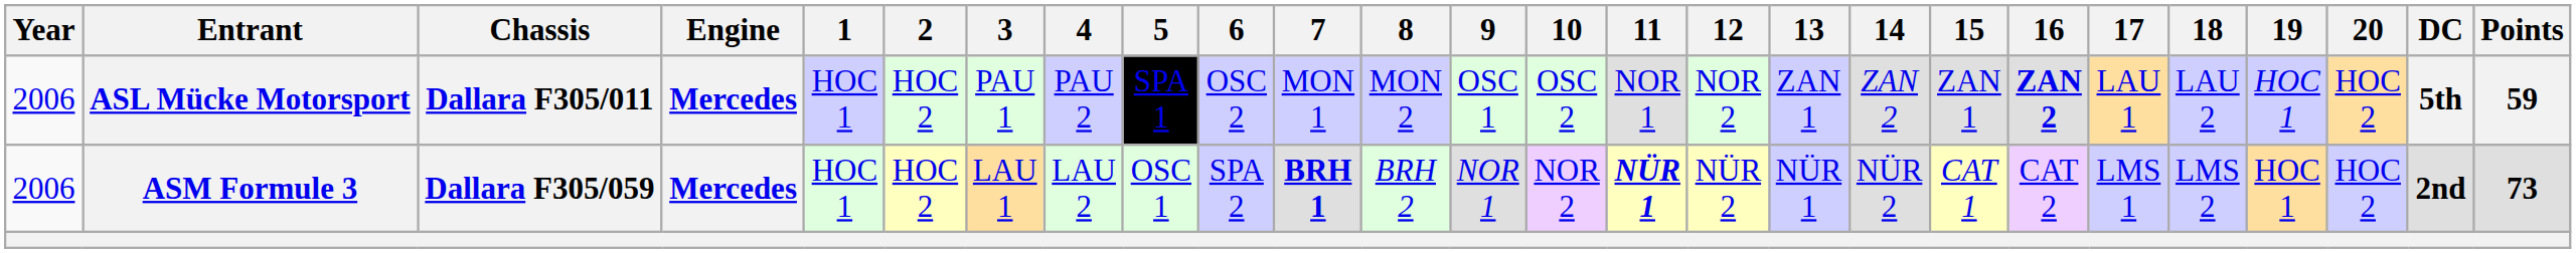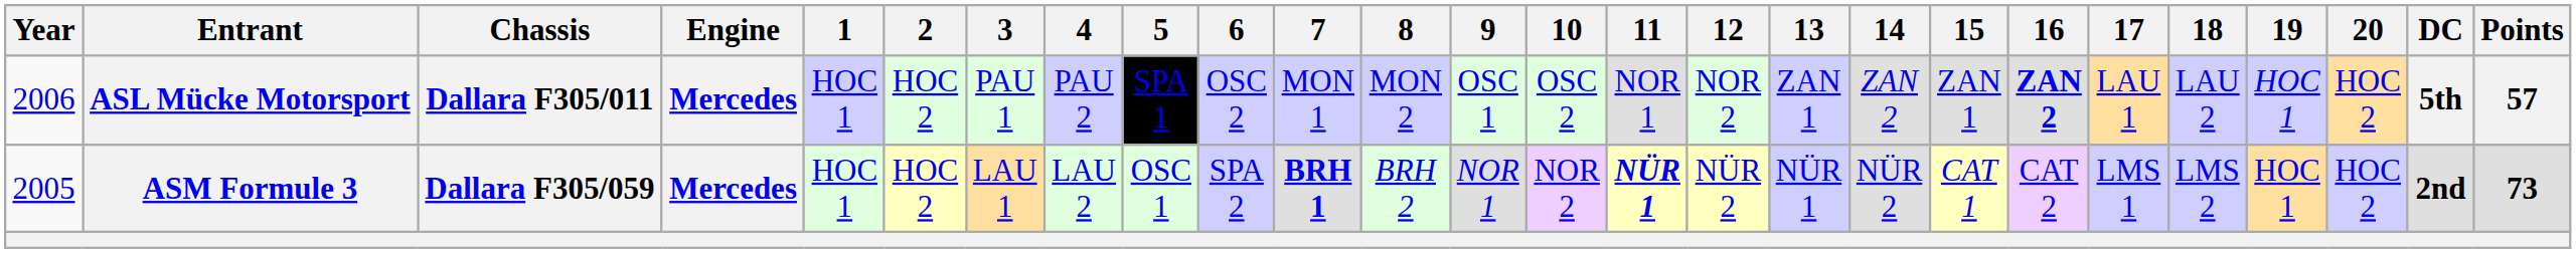 <table class="wikitable" style="text-align:center; font-size:85%">
 <tr>
 <th>Year</th>
 <th>Entrant</th>
 <th>Chassis</th>
 <th>Engine</th>
 <th>1</th>
 <th>2</th>
 <th>3</th>
 <th>4</th>
 <th>5</th>
 <th>6</th>
 <th>7</th>
 <th>8</th>
 <th>9</th>
 <th>10</th>
 <th>11</th>
 <th>12</th>
 <th>13</th>
 <th>14</th>
 <th>15</th>
 <th>16</th>
 <th>17</th>
 <th>18</th>
 <th>19</th>
 <th>20</th>
 <th>DC</th>
 <th>Points</th>
 </tr>
 <tr>
 <td id=2005R><a href='#'>2006</a></td>
 <th nowrap><a href='#'>ASL Mücke Motorsport</a></th>
 <th nowrap><a href='#'>Dallara</a> F305/011</th>
 <th nowrap><a href='#'>Mercedes</a></th>
 <td style="background:#cfcfff;"><a href='#'>HOC<br>1</a><br></td>
 <td style="background:#dfffdf;"><a href='#'>HOC<br>2</a><br></td>
 <td style="background:#dfffdf;"><a href='#'>PAU<br>1</a><br></td>
 <td style="background:#cfcfff;"><a href='#'>PAU<br>2</a><br></td>
 <td style="background:#000; color:white;"><a href='#'><span>SPA<br>1</span></a><br></td>
 <td style="background:#cfcfff;"><a href='#'>OSC<br>2</a><br></td>
 <td style="background:#cfcfff;"><a href='#'>MON<br>1</a><br></td>
 <td style="background:#cfcfff;"><a href='#'>MON<br>2</a><br></td>
 <td style="background:#dfffdf;"><a href='#'>OSC<br>1</a><br></td>
 <td style="background:#dfffdf;"><a href='#'>OSC<br>2</a><br></td>
 <td style="background:#dfdfdf;"><a href='#'>NOR<br>1</a><br></td>
 <td style="background:#dfffdf;"><a href='#'>NOR<br>2</a><br></td>
 <td style="background:#cfcfff;"><a href='#'>ZAN<br>1</a><br></td>
 <td style="background:#dfdfdf;"><em><a href='#'>ZAN<br>2</a></em><br></td>
 <td style="background:#dfdfdf;"><a href='#'>ZAN<br>1</a><br></td>
 <td style="background:#dfdfdf;"><strong><a href='#'>ZAN<br>2</a><br></strong></td>
 <td style="background:#ffdf9f;"><a href='#'>LAU<br>1</a><br></td>
 <td style="background:#cfcfff;"><a href='#'>LAU<br>2</a><br></td>
 <td style="background:#cfcfff;"><em><a href='#'>HOC<br>1</a></em><br></td>
 <td style="background:#ffdf9f;"><a href='#'>HOC<br>2</a><br></td>
 <th>5th</th>
-<th>59</th>
+<th>57</th>
 </tr>
 <tr>
-<td id=2006R><a href='#'>2006</a></td>
+<td id=2006R><a href='#'>2005</a></td>
 <th nowrap><a href='#'>ASM Formule 3</a></th>
 <th nowrap><a href='#'>Dallara</a> F305/059</th>
 <th nowrap><a href='#'>Mercedes</a></th>
 <td style="background:#dfffdf;"><a href='#'>HOC<br>1</a><br></td>
 <td style="background:#ffffbf;"><a href='#'>HOC<br>2</a><br></td>
 <td style="background:#ffdf9f;"><a href='#'>LAU<br>1</a><br></td>
 <td style="background:#dfffdf;"><a href='#'>LAU<br>2</a><br></td>
 <td style="background:#dfffdf;"><a href='#'>OSC<br>1</a><br></td>
 <td style="background:#cfcfff;"><a href='#'>SPA<br>2</a><br></td>
 <td style="background:#dfdfdf;"><strong><a href='#'>BRH<br>1</a><br></strong></td>
 <td style="background:#dfffdf;"><em><a href='#'>BRH<br>2</a></em><br></td>
 <td style="background:#dfdfdf;"><em><a href='#'>NOR<br>1</a></em><br></td>
 <td style="background:#efcfff;"><a href='#'>NOR<br>2</a><br></td>
 <td style="background:#ffffbf;"><strong><em><a href='#'>NÜR<br>1</a></em></strong><br></td>
 <td style="background:#ffffbf;"><a href='#'>NÜR<br>2</a><br></td>
 <td style="background:#cfcfff;"><a href='#'>NÜR<br>1</a><br></td>
 <td style="background:#dfdfdf;"><a href='#'>NÜR<br>2</a><br></td>
 <td style="background:#ffffbf;"><em><a href='#'>CAT<br>1</a></em><br></td>
 <td style="background:#efcfff;"><a href='#'>CAT<br>2</a><br></td>
 <td style="background:#cfcfff;"><a href='#'>LMS<br>1</a><br></td>
 <td style="background:#cfcfff;"><a href='#'>LMS<br>2</a><br></td>
 <td style="background:#ffdf9f;"><a href='#'>HOC<br>1</a><br></td>
 <td style="background:#cfcfff;"><a href='#'>HOC<br>2</a><br></td>
 <th style="background:#dfdfdf;">2nd</th>
 <th style="background:#dfdfdf;">73</th>
 </tr>
 <tr>
 <th colspan="26"></th>
 </tr>
 </table>
